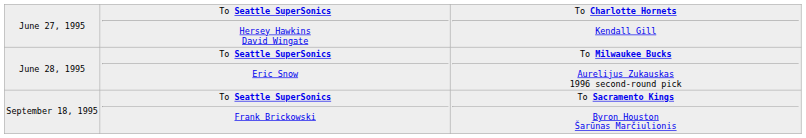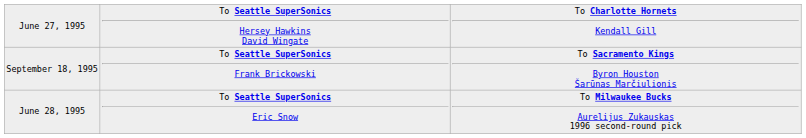 <table class="wikitable sortable sortable" style="text-align: center">
 <tr style="background:#eee;">
 <td style="width:12%">June 27, 1995</td>
 <td style="width:44%; vertical-align:top;">To <strong><a href='#'>Seattle SuperSonics</a></strong><hr><a href='#'>Hersey Hawkins</a><br><a href='#'>David Wingate</a></td>
 <td style="width:44%; vertical-align:top;">To <strong><a href='#'>Charlotte Hornets</a></strong><hr><a href='#'>Kendall Gill</a></td>
 </tr>
 <tr style="background:#eee;">
+<td style="width:12%">September 18, 1995</td>
+<td style="width:44%; vertical-align:top;">To <strong><a href='#'>Seattle SuperSonics</a></strong><hr><a href='#'>Frank Brickowski</a></td>
+<td style="width:44%; vertical-align:top;">To <strong><a href='#'>Sacramento Kings</a></strong><hr><a href='#'>Byron Houston</a><br><a href='#'>Šarūnas Marčiulionis</a></td>
+</tr>
+<tr style="background:#eee;">
 <td style="width:12%">June 28, 1995</td>
 <td style="width:44%; vertical-align:top;">To <strong><a href='#'>Seattle SuperSonics</a></strong><hr><a href='#'>Eric Snow</a></td>
 <td style="width:44%; vertical-align:top;">To <strong><a href='#'>Milwaukee Bucks</a></strong><hr><a href='#'>Aurelijus Zukauskas</a><br>1996 second-round pick</td>
 </tr>
-<tr style="background:#eee;">
-<td style="width:12%">September 18, 1995</td>
-<td style="width:44%; vertical-align:top;">To <strong><a href='#'>Seattle SuperSonics</a></strong><hr><a href='#'>Frank Brickowski</a></td>
-<td style="width:44%; vertical-align:top;">To <strong><a href='#'>Sacramento Kings</a></strong><hr><a href='#'>Byron Houston</a><br><a href='#'>Šarūnas Marčiulionis</a></td>
-</tr>
 </table>
